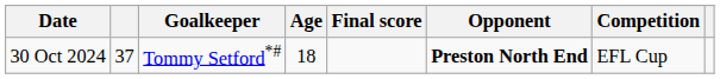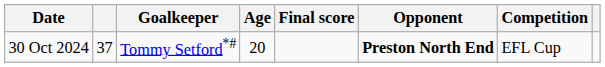 <table class="wikitable" style="text-align:center; font-size:90%;">
 <tr>
 <th>Date</th>
 <th></th>
 <th>Goalkeeper</th>
 <th>Age</th>
 <th>Final score</th>
 <th>Opponent</th>
 <th>Competition</th>
 <th></th>
 </tr>
 <tr>
 <td>30 Oct 2024</td>
 <td>37</td>
 <td style="text-align:left;"> <a href='#'>Tommy Setford</a><sup>*#</sup></td>
-<td>18</td>
+<td>20</td>
 <td></td>
 <td style="text-align:left;"><strong>Preston North End</strong></td>
 <td style="text-align:left;">EFL Cup</td>
 <td></td>
 </tr>
 </table>
